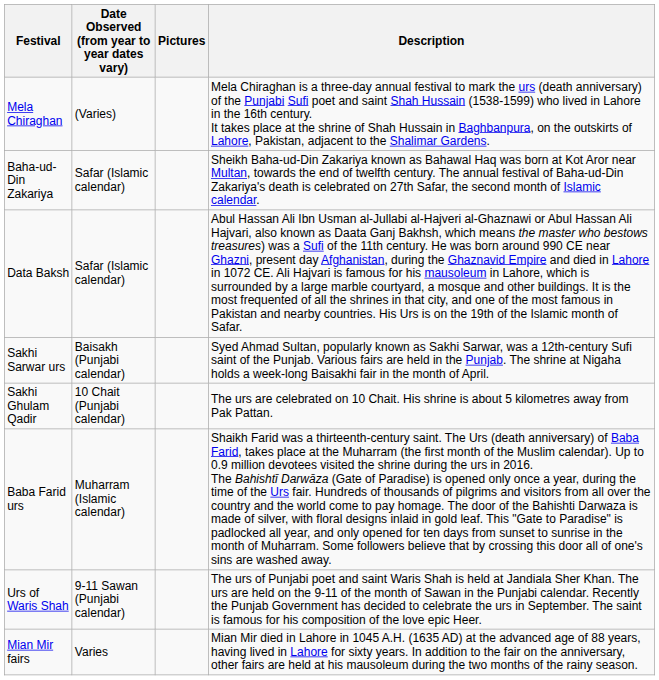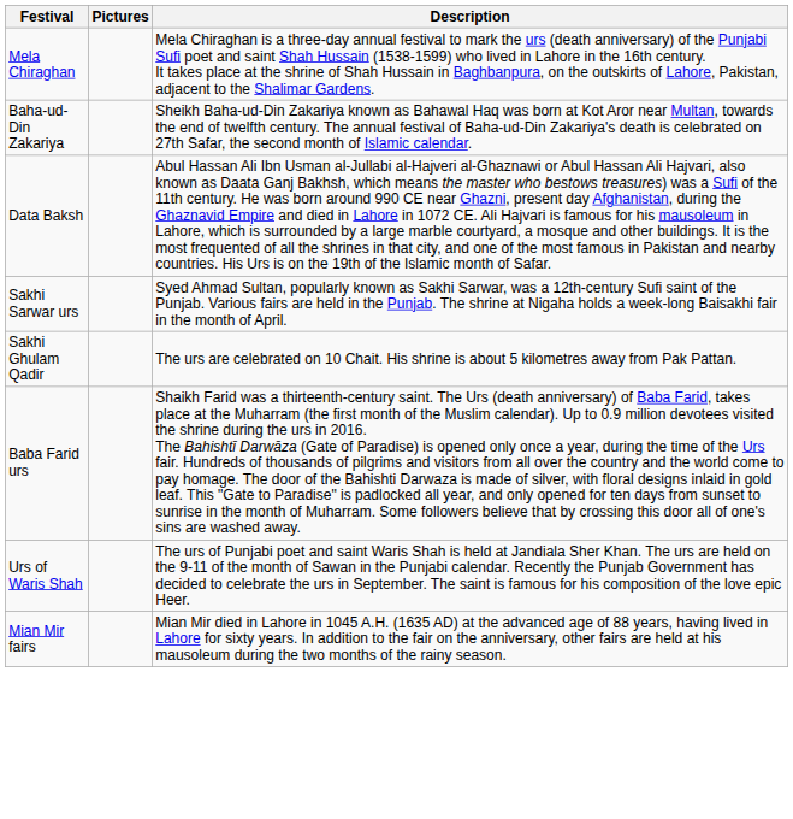 <table class="wikitable sortable plainlinks">
 <tr>
 <th>Festival</th>
-<th>Date Observed (from year to year dates vary)</th>
 <th>Pictures</th>
 <th>Description</th>
 </tr>
 <tr ->
 <td><a href='#'>Mela Chiraghan</a></td>
-<td>(Varies)</td>
 <td></td>
 <td>Mela Chiraghan is a three-day annual festival to mark the <a href='#'>urs</a> (death anniversary) of the <a href='#'>Punjabi</a> <a href='#'>Sufi</a> poet and saint <a href='#'>Shah Hussain</a> (1538-1599) who lived in Lahore in the 16th century.<br>It takes place at the shrine of Shah Hussain in <a href='#'>Baghbanpura</a>, on the outskirts of <a href='#'>Lahore</a>, Pakistan, adjacent to the <a href='#'>Shalimar Gardens</a>.</td>
 </tr>
 <tr ->
 <td>Baha-ud-Din Zakariya</td>
-<td>Safar (Islamic calendar)</td>
 <td></td>
 <td>Sheikh Baha-ud-Din Zakariya known as Bahawal Haq was born at Kot Aror near <a href='#'>Multan</a>,  towards the end of twelfth century. The annual festival of Baha-ud-Din Zakariya's death is celebrated on 27th Safar, the second month of <a href='#'>Islamic calendar</a>.</td>
 </tr>
 <tr ->
 <td>Data Baksh</td>
-<td>Safar (Islamic calendar)</td>
 <td></td>
 <td>Abul Hassan Ali Ibn Usman al-Jullabi al-Hajveri al-Ghaznawi or Abul Hassan Ali Hajvari, also known as Daata Ganj Bakhsh, which means <em>the master who bestows treasures</em>) was a <a href='#'>Sufi</a> of the 11th century. He was born around 990 CE near <a href='#'>Ghazni</a>, present day <a href='#'>Afghanistan</a>, during the <a href='#'>Ghaznavid Empire</a> and died in <a href='#'>Lahore</a> in 1072 CE. Ali Hajvari is famous for his <a href='#'>mausoleum</a> in Lahore, which is surrounded by a large marble courtyard, a mosque and other buildings.  It is the most frequented of all the shrines in that city, and one of the most famous in Pakistan and nearby countries. His Urs is on the 19th of the Islamic month of Safar.</td>
 </tr>
 <tr ->
 <td>Sakhi Sarwar urs</td>
-<td>Baisakh (Punjabi calendar)</td>
 <td></td>
 <td>Syed Ahmad Sultan, popularly known as Sakhi Sarwar, was a 12th-century Sufi saint of the Punjab. Various fairs are held in the <a href='#'>Punjab</a>. The shrine at Nigaha holds a week-long Baisakhi fair in the month of April.</td>
 </tr>
 <tr ->
 <td>Sakhi Ghulam Qadir</td>
-<td>10 Chait (Punjabi calendar)</td>
 <td></td>
 <td>The urs are celebrated on 10 Chait. His shrine is about 5 kilometres away from Pak Pattan.</td>
 </tr>
 <tr ->
 <td>Baba Farid urs</td>
-<td>Muharram (Islamic calendar)</td>
 <td></td>
 <td>Shaikh Farid was a thirteenth-century saint. The Urs (death anniversary) of <a href='#'>Baba Farid</a>, takes place at the Muharram (the first month of the Muslim calendar). Up to 0.9 million devotees visited the shrine during the urs in 2016.<br>The <em>Bahishtī Darwāza</em> (Gate of Paradise) is opened only once a year, during the time of the <a href='#'>Urs</a> fair. Hundreds of thousands of pilgrims and visitors from all over the country and the world come to pay homage. The door of the Bahishti Darwaza is made of silver, with floral designs inlaid in gold leaf. This "Gate to Paradise" is padlocked all year, and only opened for ten days from sunset to sunrise in the month of Muharram. Some followers believe that by crossing this door all of one's sins are washed away.</td>
 </tr>
 <tr ->
 <td>Urs of <a href='#'>Waris Shah</a></td>
-<td>9-11 Sawan (Punjabi calendar)</td>
 <td></td>
 <td>The urs of Punjabi poet and saint Waris Shah is held at Jandiala Sher Khan. The urs are held on the 9-11 of the month of Sawan in the Punjabi calendar. Recently the Punjab Government has decided to celebrate the urs in September. The saint is famous for his composition of the love epic Heer.</td>
 </tr>
 <tr ->
 <td><a href='#'>Mian Mir</a> fairs</td>
-<td>Varies</td>
 <td></td>
 <td>Mian Mir died in Lahore in 1045 A.H. (1635 AD) at the advanced age of 88 years, having lived in <a href='#'>Lahore</a> for sixty years. In addition to the fair on the anniversary, other fairs are held at his mausoleum during the two months of the rainy season.</td>
 </tr>
 </table>
